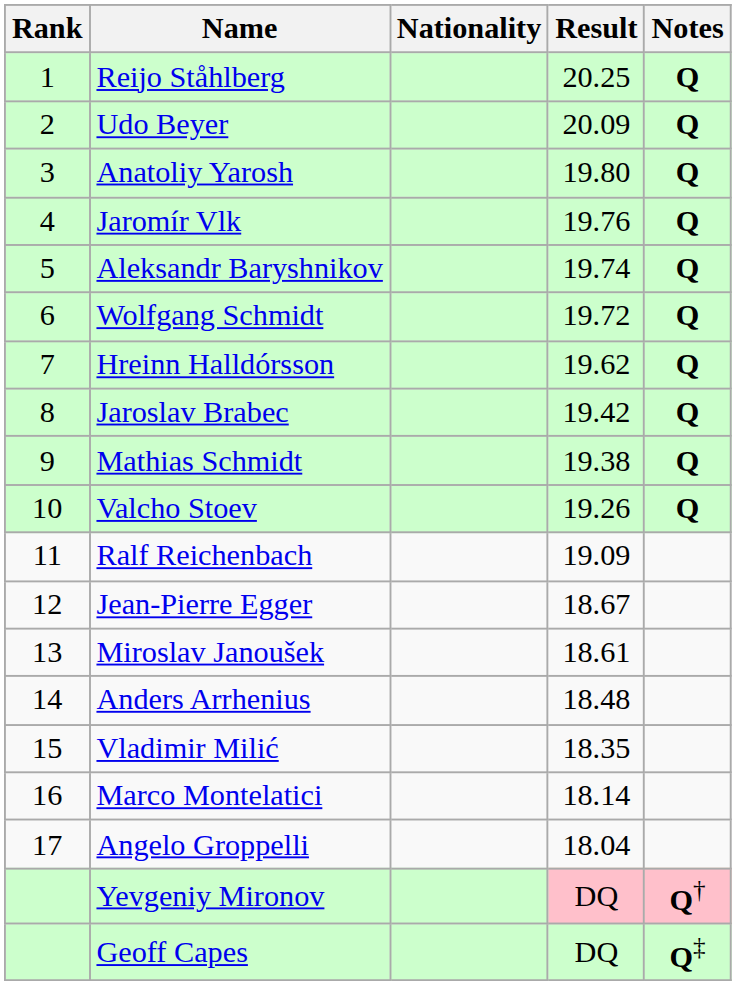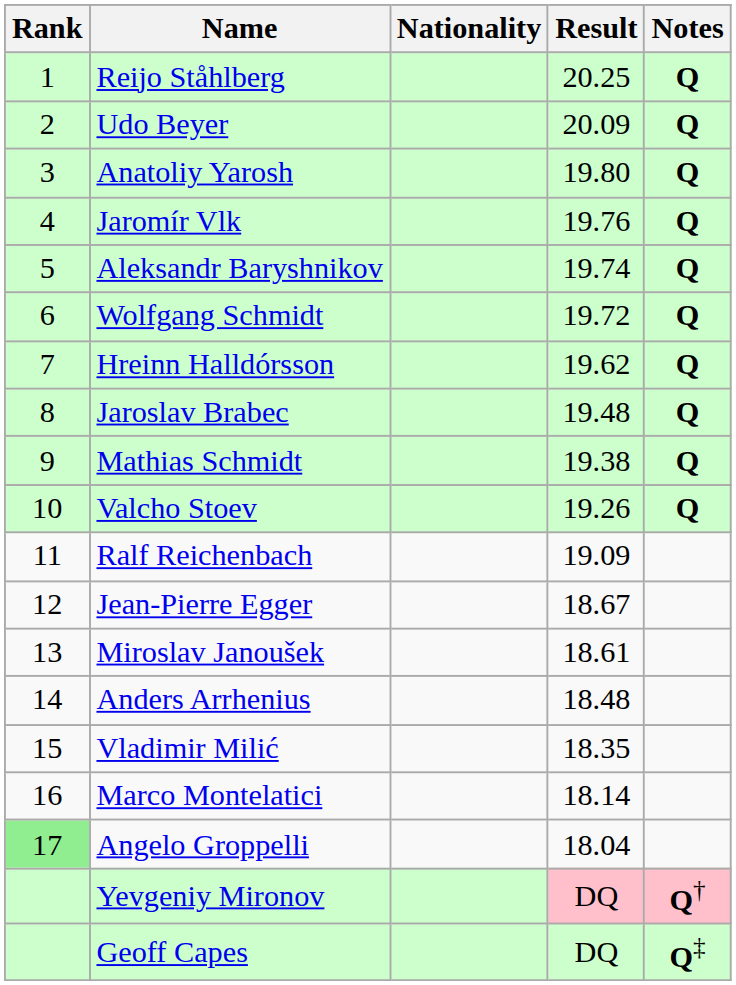 <table class="wikitable sortable" style="text-align:center">
 <tr>
 <th>Rank</th>
 <th>Name</th>
 <th>Nationality</th>
 <th>Result</th>
 <th>Notes</th>
 </tr>
 <tr bgcolor=ccffcc>
 <td>1</td>
 <td align=left><a href='#'>Reijo Ståhlberg</a></td>
 <td align=left></td>
 <td>20.25</td>
 <td><strong>Q</strong></td>
 </tr>
 <tr bgcolor=ccffcc>
 <td>2</td>
 <td align=left><a href='#'>Udo Beyer</a></td>
 <td align=left></td>
 <td>20.09</td>
 <td><strong>Q</strong></td>
 </tr>
 <tr bgcolor=ccffcc>
 <td>3</td>
 <td align=left><a href='#'>Anatoliy Yarosh</a></td>
 <td align=left></td>
 <td>19.80</td>
 <td><strong>Q</strong></td>
 </tr>
 <tr bgcolor=ccffcc>
 <td>4</td>
 <td align=left><a href='#'>Jaromír Vlk</a></td>
 <td align=left></td>
 <td>19.76</td>
 <td><strong>Q</strong></td>
 </tr>
 <tr bgcolor=ccffcc>
 <td>5</td>
 <td align=left><a href='#'>Aleksandr Baryshnikov</a></td>
 <td align=left></td>
 <td>19.74</td>
 <td><strong>Q</strong></td>
 </tr>
 <tr bgcolor=ccffcc>
 <td>6</td>
 <td align=left><a href='#'>Wolfgang Schmidt</a></td>
 <td align=left></td>
 <td>19.72</td>
 <td><strong>Q</strong></td>
 </tr>
 <tr bgcolor=ccffcc>
 <td>7</td>
 <td align=left><a href='#'>Hreinn Halldórsson</a></td>
 <td align=left></td>
 <td>19.62</td>
 <td><strong>Q</strong></td>
 </tr>
 <tr bgcolor=ccffcc>
 <td>8</td>
 <td align=left><a href='#'>Jaroslav Brabec</a></td>
 <td align=left></td>
-<td>19.42</td>
+<td>19.48</td>
 <td><strong>Q</strong></td>
 </tr>
 <tr bgcolor=ccffcc>
 <td>9</td>
 <td align=left><a href='#'>Mathias Schmidt</a></td>
 <td align=left></td>
 <td>19.38</td>
 <td><strong>Q</strong></td>
 </tr>
 <tr bgcolor=ccffcc>
 <td>10</td>
 <td align=left><a href='#'>Valcho Stoev</a></td>
 <td align=left></td>
 <td>19.26</td>
 <td><strong>Q</strong></td>
 </tr>
 <tr>
 <td>11</td>
 <td align=left><a href='#'>Ralf Reichenbach</a></td>
 <td align=left></td>
 <td>19.09</td>
 <td></td>
 </tr>
 <tr>
 <td>12</td>
 <td align=left><a href='#'>Jean-Pierre Egger</a></td>
 <td align=left></td>
 <td>18.67</td>
 <td></td>
 </tr>
 <tr>
 <td>13</td>
 <td align=left><a href='#'>Miroslav Janoušek</a></td>
 <td align=left></td>
 <td>18.61</td>
 <td></td>
 </tr>
 <tr>
 <td>14</td>
 <td align=left><a href='#'>Anders Arrhenius</a></td>
 <td align=left></td>
 <td>18.48</td>
 <td></td>
 </tr>
 <tr>
 <td>15</td>
 <td align=left><a href='#'>Vladimir Milić</a></td>
 <td align=left></td>
 <td>18.35</td>
 <td></td>
 </tr>
 <tr>
 <td>16</td>
 <td align=left><a href='#'>Marco Montelatici</a></td>
 <td align=left></td>
 <td>18.14</td>
 <td></td>
 </tr>
 <tr>
-<td>17</td>
+<td style="background: lightgreen;">17</td>
 <td align=left><a href='#'>Angelo Groppelli</a></td>
 <td align=left></td>
 <td>18.04</td>
 <td></td>
 </tr>
 <tr bgcolor=ccffcc>
 <td></td>
 <td align=left><a href='#'>Yevgeniy Mironov</a></td>
 <td align=left></td>
 <td bgcolor="pink">DQ</td>
 <td bgcolor="pink"><strong>Q</strong><sup>†</sup></td>
 </tr>
 <tr bgcolor=ccffcc>
 <td></td>
 <td align=left><a href='#'>Geoff Capes</a></td>
 <td align=left></td>
 <td>DQ</td>
 <td><strong>Q</strong><sup>‡</sup></td>
 </tr>
 </table>
